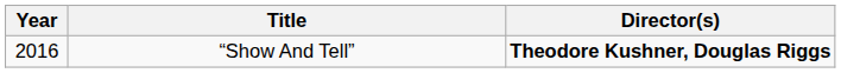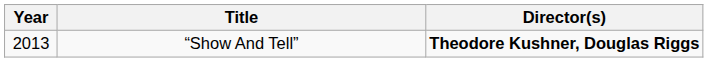 <table class="wikitable">
 <tr>
 <th style="width:44px; text-align:center;">Year</th>
 <th style="width:350px; text-align:center;">Title</th>
 <th>Director(s)</th>
 </tr>
 <tr>
-<td style="text-align:center;">2016</td>
+<td style="text-align:center;">2013</td>
 <td style="text-align:center;">“Show And Tell”</td>
 <td style="text-align:center;"><strong>Theodore Kushner, Douglas Riggs</strong></td>
 </tr>
 </table>
